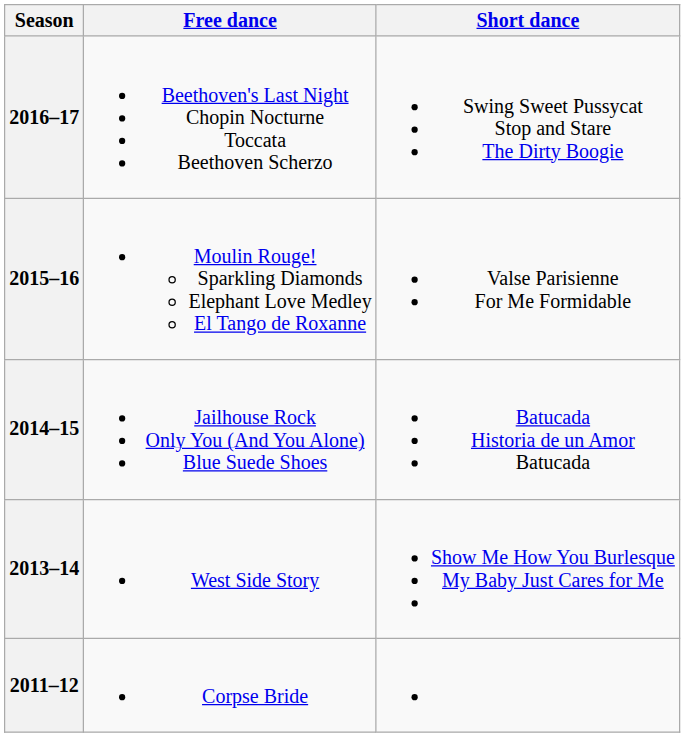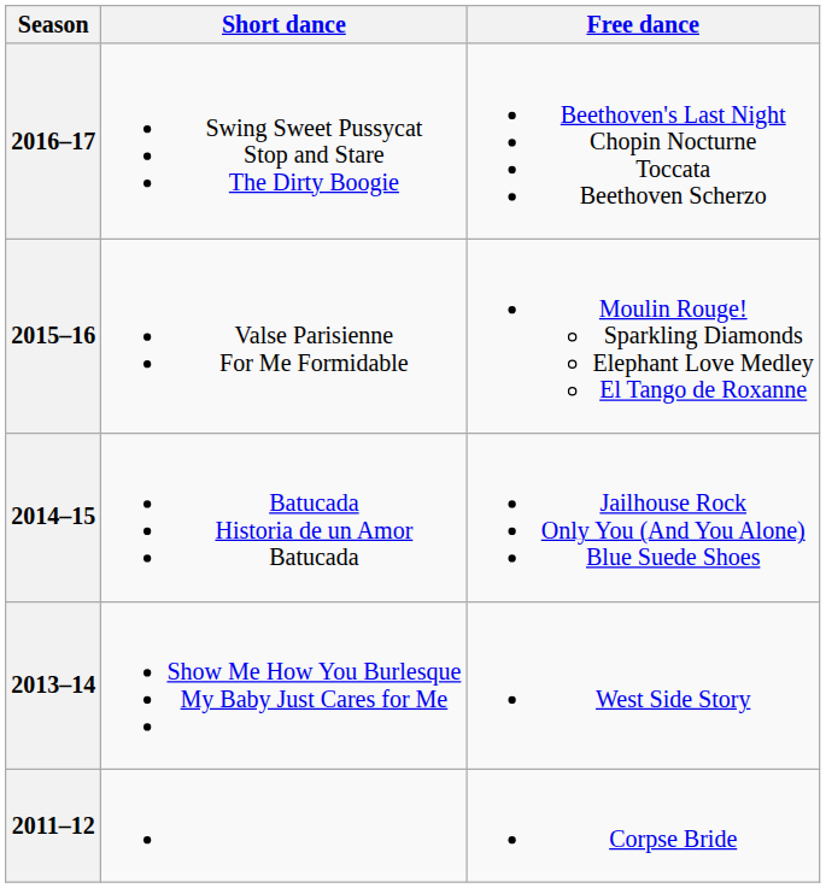 <table class=wikitable style=text-align:center>
 <tr>
 <th>Season</th>
+<th><a href='#'>Short dance</a></th>
 <th><a href='#'>Free dance</a></th>
-<th><a href='#'>Short dance</a></th>
 </tr>
 <tr>
 <th>2016–17 <br></th>
+<td><br><ul><li> Swing Sweet Pussycat <br></li><li> Stop and Stare <br></li><li> <a href='#'>The Dirty Boogie</a></li></ul></td>
 <td><br><ul><li><a href='#'>Beethoven's Last Night</a> <br></li><li>Chopin Nocturne <br></li><li>Toccata <br></li><li>Beethoven Scherzo <br></li></ul></td>
-<td><br><ul><li> Swing Sweet Pussycat <br></li><li> Stop and Stare <br></li><li> <a href='#'>The Dirty Boogie</a></li></ul></td>
 </tr>
 <tr>
 <th>2015–16 <br></th>
+<td><br><ul><li> Valse Parisienne <br></li><li> For Me Formidable <br></li></ul></td>
 <td><br><ul><li><a href='#'>Moulin Rouge!</a><ul><li>Sparkling Diamonds</li><li>Elephant Love Medley</li><li><a href='#'>El Tango de Roxanne</a></li></ul></li></ul></td>
-<td><br><ul><li> Valse Parisienne <br></li><li> For Me Formidable <br></li></ul></td>
 </tr>
 <tr>
 <th>2014–15 <br></th>
+<td><br><ul><li> <a href='#'>Batucada</a></li><li> <a href='#'>Historia de un Amor</a> <br></li><li> Batucada</li></ul></td>
 <td><br><ul><li><a href='#'>Jailhouse Rock</a> <br></li><li><a href='#'>Only You (And You Alone)</a> <br></li><li><a href='#'>Blue Suede Shoes</a> <br></li></ul></td>
-<td><br><ul><li> <a href='#'>Batucada</a></li><li> <a href='#'>Historia de un Amor</a> <br></li><li> Batucada</li></ul></td>
 </tr>
 <tr>
 <th>2013–14 <br></th>
+<td><br><ul><li> <a href='#'>Show Me How You Burlesque</a> <br></li><li> <a href='#'>My Baby Just Cares for Me</a> <br></li><li></li></ul></td>
 <td><br><ul><li><a href='#'>West Side Story</a> <br></li></ul></td>
-<td><br><ul><li> <a href='#'>Show Me How You Burlesque</a> <br></li><li> <a href='#'>My Baby Just Cares for Me</a> <br></li><li></li></ul></td>
 </tr>
 <tr>
 <th>2011–12 <br></th>
+<td><br><ul><li></li></ul></td>
 <td><br><ul><li><a href='#'>Corpse Bride</a> <br></li></ul></td>
-<td><br><ul><li></li></ul></td>
 </tr>
 </table>
